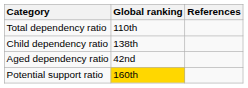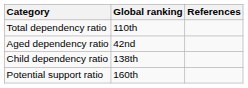 <table class="wikitable">
 <tr>
 <th scope="col" style="text-align: left;">Category</th>
 <th scope="col" style="text-align: left;">Global ranking</th>
 <th scope="col" style="text-align: left;">References</th>
 </tr>
 <tr>
 <td>Total dependency ratio</td>
 <td>110th</td>
 <td></td>
 </tr>
 <tr>
+<td>Aged dependency ratio</td>
+<td>42nd</td>
+<td></td>
+</tr>
+<tr>
 <td>Child dependency ratio</td>
 <td>138th</td>
 <td></td>
 </tr>
 <tr>
-<td>Aged dependency ratio</td>
-<td>42nd</td>
-<td></td>
-</tr>
-<tr>
 <td>Potential support ratio</td>
-<td style="background: gold;">160th</td>
+<td>160th</td>
 <td></td>
 </tr>
 </table>
